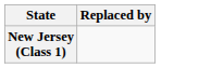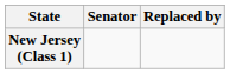 <table class="wikitable sortable plainrowheaders">
 <tr>
 <th scope="col">State</th>
+<th scope="col">Senator</th>
 <th scope="col">Replaced by</th>
 </tr>
 <tr>
 <th>New Jersey<br>(Class 1)</th>
 <td></td>
+<td></td>
 </tr>
 </table>
